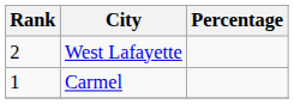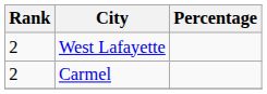 <table class="wikitable sortable">
 <tr>
 <th>Rank</th>
 <th>City</th>
 <th>Percentage</th>
 </tr>
 <tr>
 <td>2</td>
 <td><a href='#'>West Lafayette</a></td>
 <td align=right></td>
 </tr>
 <tr>
-<td>1</td>
+<td>2</td>
 <td><a href='#'>Carmel</a></td>
 <td align=right></td>
 </tr>
 <tr>
 </tr>
 </table>
